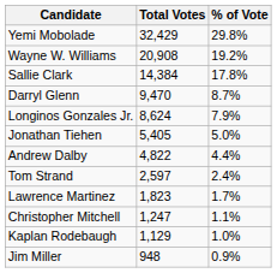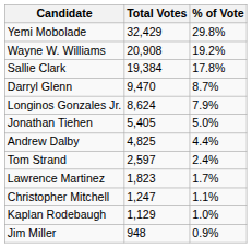 <table class="wikitable">
 <tr>
 <th>Candidate</th>
 <th>Total Votes</th>
 <th>% of Vote</th>
 </tr>
 <tr>
 <td>Yemi Mobolade</td>
 <td>32,429</td>
 <td>29.8%</td>
 </tr>
 <tr>
 <td>Wayne W. Williams</td>
 <td>20,908</td>
 <td>19.2%</td>
 </tr>
 <tr>
 <td>Sallie Clark</td>
-<td>14,384</td>
+<td>19,384</td>
 <td>17.8%</td>
 </tr>
 <tr>
 <td>Darryl Glenn</td>
 <td>9,470</td>
 <td>8.7%</td>
 </tr>
 <tr>
 <td>Longinos Gonzales Jr.</td>
 <td>8,624</td>
 <td>7.9%</td>
 </tr>
 <tr>
 <td>Jonathan Tiehen</td>
 <td>5,405</td>
 <td>5.0%</td>
 </tr>
 <tr>
 <td>Andrew Dalby</td>
-<td>4,822</td>
+<td>4,825</td>
 <td>4.4%</td>
 </tr>
 <tr>
 <td>Tom Strand</td>
 <td>2,597</td>
 <td>2.4%</td>
 </tr>
 <tr>
 <td>Lawrence Martinez</td>
 <td>1,823</td>
 <td>1.7%</td>
 </tr>
 <tr>
 <td>Christopher Mitchell</td>
 <td>1,247</td>
 <td>1.1%</td>
 </tr>
 <tr>
 <td>Kaplan Rodebaugh</td>
 <td>1,129</td>
 <td>1.0%</td>
 </tr>
 <tr>
 <td>Jim Miller</td>
 <td>948</td>
 <td>0.9%</td>
 </tr>
 </table>
